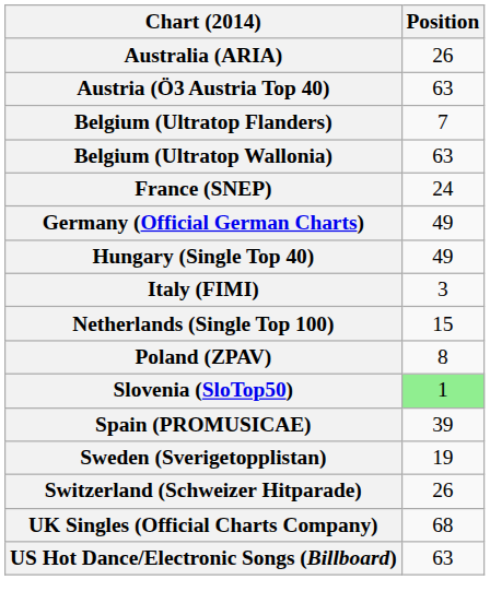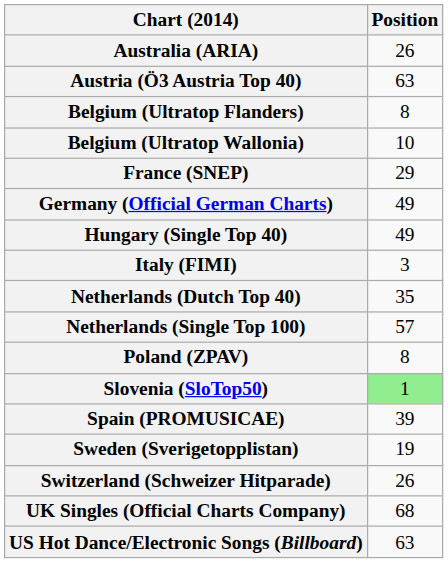 <table class="wikitable sortable plainrowheaders" style="text-align:center;">
 <tr>
 <th scope="col">Chart (2014)</th>
 <th scope="col">Position</th>
 </tr>
 <tr>
 <th scope="row">Australia (ARIA)</th>
 <td>26</td>
 </tr>
 <tr>
 <th scope="row">Austria (Ö3 Austria Top 40)</th>
 <td>63</td>
 </tr>
 <tr>
 <th scope="row">Belgium (Ultratop Flanders)</th>
-<td>7</td>
+<td>8</td>
 </tr>
 <tr>
 <th scope="row">Belgium (Ultratop Wallonia)</th>
-<td>63</td>
+<td>10</td>
 </tr>
 <tr>
 <th scope="row">France (SNEP)</th>
-<td>24</td>
+<td>29</td>
 </tr>
 <tr>
 <th scope="row">Germany (<a href='#'>Official German Charts</a>)</th>
 <td>49</td>
 </tr>
 <tr>
 <th scope="row">Hungary (Single Top 40)</th>
 <td>49</td>
 </tr>
 <tr>
 <th scope="row">Italy (FIMI)</th>
 <td>3</td>
 </tr>
 <tr>
+<th scope="row">Netherlands (Dutch Top 40)</th>
+<td>35</td>
+</tr>
+<tr>
 <th scope="row">Netherlands (Single Top 100)</th>
-<td>15</td>
+<td>57</td>
 </tr>
 <tr>
 <th scope="row">Poland (ZPAV)</th>
 <td>8</td>
 </tr>
 <tr>
 <th scope="row">Slovenia (<a href='#'>SloTop50</a>)</th>
 <td style="background: lightgreen;">1</td>
 </tr>
 <tr>
 <th scope="row">Spain (PROMUSICAE)</th>
 <td>39</td>
 </tr>
 <tr>
 <th scope="row">Sweden (Sverigetopplistan)</th>
 <td>19</td>
 </tr>
 <tr>
 <th scope="row">Switzerland (Schweizer Hitparade)</th>
 <td>26</td>
 </tr>
 <tr>
 <th scope="row">UK Singles (Official Charts Company)</th>
 <td>68</td>
 </tr>
 <tr>
 <th scope="row">US Hot Dance/Electronic Songs (<em>Billboard</em>)</th>
 <td>63</td>
 </tr>
 </table>
